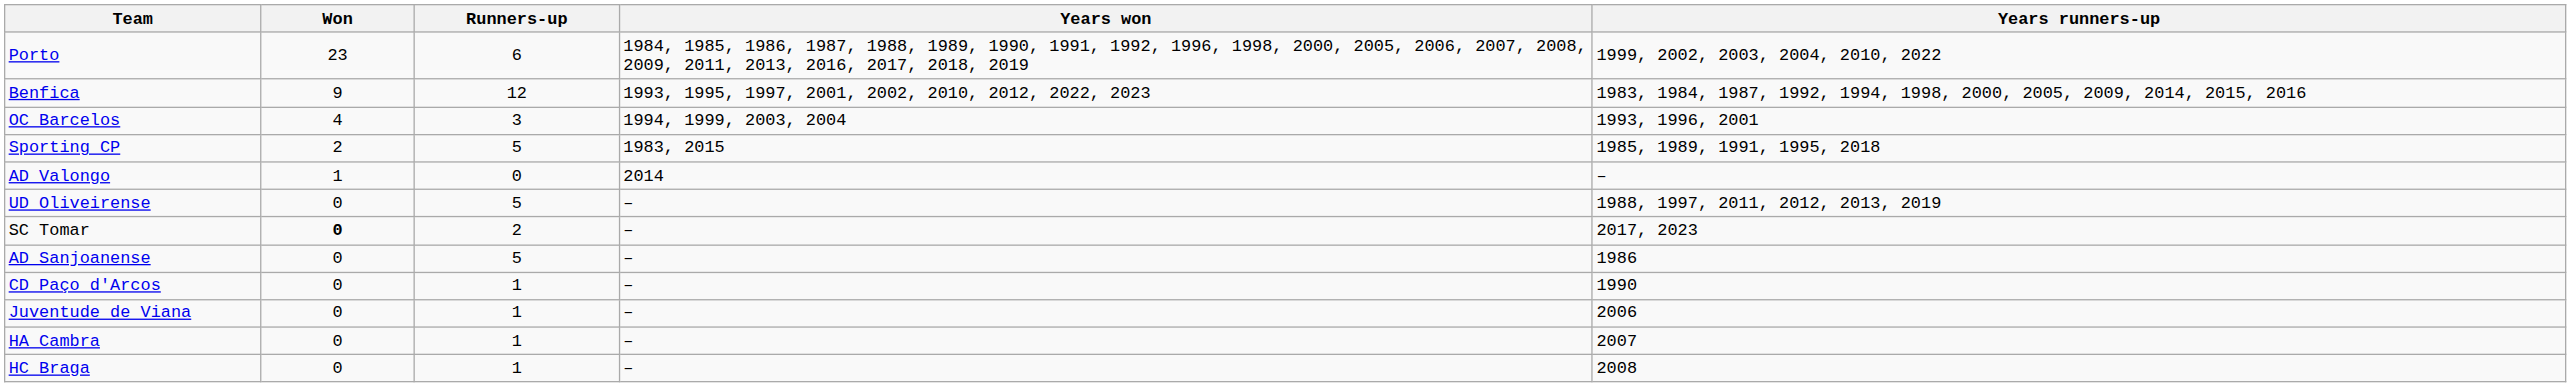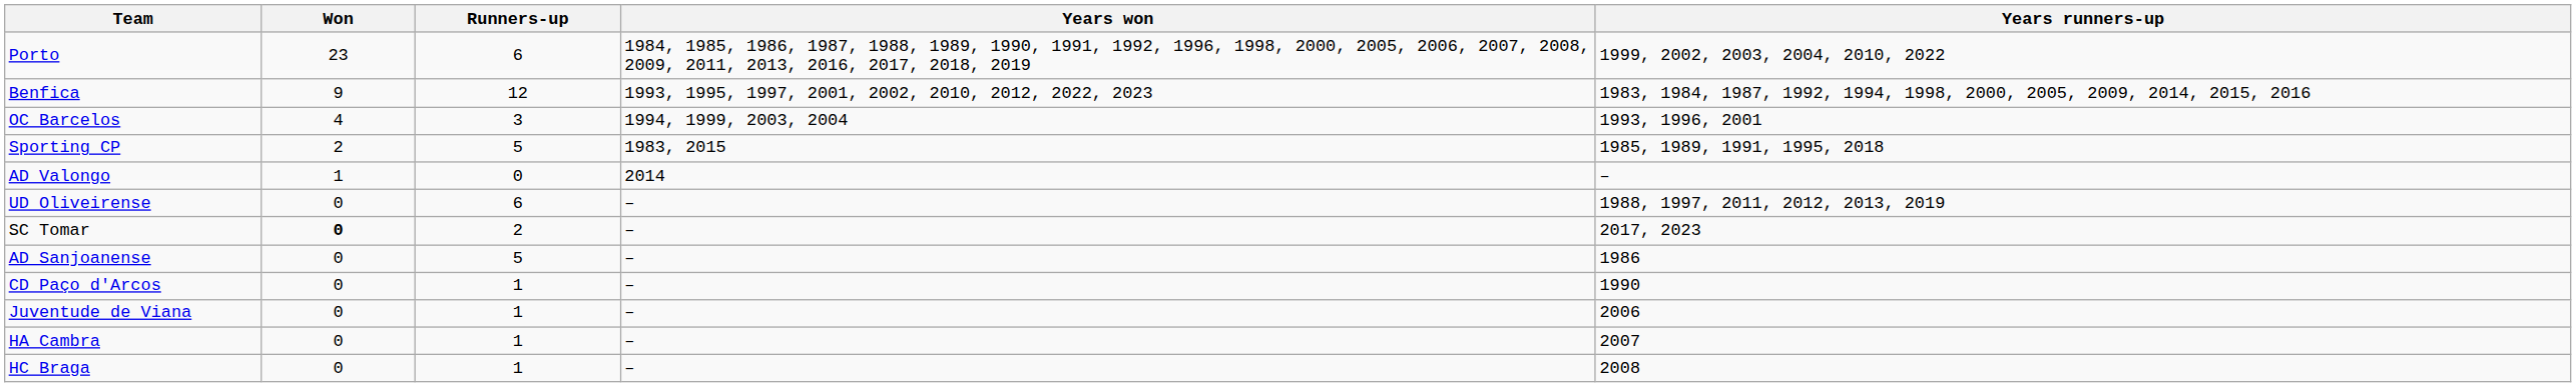 <table class="wikitable sortable">
 <tr>
 <th width=10%>Team</th>
 <th width=6%>Won</th>
 <th width=8%>Runners-up</th>
 <th width=38%>Years won</th>
 <th width=38%>Years runners-up</th>
 </tr>
 <tr>
 <td><a href='#'>Porto</a></td>
 <td align=center>23</td>
 <td align=center>6</td>
 <td>1984, 1985, 1986, 1987, 1988, 1989, 1990, 1991, 1992, 1996, 1998, 2000, 2005, 2006, 2007, 2008, 2009, 2011, 2013, 2016, 2017, 2018, 2019</td>
 <td>1999, 2002, 2003, 2004, 2010, 2022</td>
 </tr>
 <tr>
 <td><a href='#'>Benfica</a></td>
 <td align=center>9</td>
 <td align=center>12</td>
 <td>1993, 1995, 1997, 2001, 2002, 2010, 2012, 2022, 2023</td>
 <td>1983, 1984, 1987, 1992, 1994, 1998, 2000, 2005, 2009, 2014, 2015, 2016</td>
 </tr>
 <tr>
 <td><a href='#'>OC Barcelos</a></td>
 <td align=center>4</td>
 <td align=center>3</td>
 <td>1994, 1999, 2003, 2004</td>
 <td>1993, 1996, 2001</td>
 </tr>
 <tr>
 <td><a href='#'>Sporting CP</a></td>
 <td align=center>2</td>
 <td align=center>5</td>
 <td>1983, 2015</td>
 <td>1985, 1989, 1991, 1995, 2018</td>
 </tr>
 <tr>
 <td><a href='#'>AD Valongo</a></td>
 <td align=center>1</td>
 <td align=center>0</td>
 <td>2014</td>
 <td>–</td>
 </tr>
 <tr>
 <td><a href='#'>UD Oliveirense</a></td>
 <td align=center>0</td>
-<td align=center>5</td>
+<td align=center>6</td>
 <td>–</td>
 <td>1988, 1997, 2011, 2012, 2013, 2019</td>
 </tr>
 <tr>
 <td>SC Tomar</td>
 <td align=center><strong>0</strong></td>
 <td align=center>2</td>
 <td>–</td>
 <td>2017, 2023</td>
 </tr>
 <tr>
 <td><a href='#'>AD Sanjoanense</a></td>
 <td align=center>0</td>
 <td align=center>5</td>
 <td>–</td>
 <td>1986</td>
 </tr>
 <tr>
 <td><a href='#'>CD Paço d'Arcos</a></td>
 <td align=center>0</td>
 <td align=center>1</td>
 <td>–</td>
 <td>1990</td>
 </tr>
 <tr>
 <td><a href='#'>Juventude de Viana</a></td>
 <td align=center>0</td>
 <td align=center>1</td>
 <td>–</td>
 <td>2006</td>
 </tr>
 <tr>
 <td><a href='#'>HA Cambra</a></td>
 <td align=center>0</td>
 <td align=center>1</td>
 <td>–</td>
 <td>2007</td>
 </tr>
 <tr>
 <td><a href='#'>HC Braga</a></td>
 <td align=center>0</td>
 <td align=center>1</td>
 <td>–</td>
 <td>2008</td>
 </tr>
 </table>
